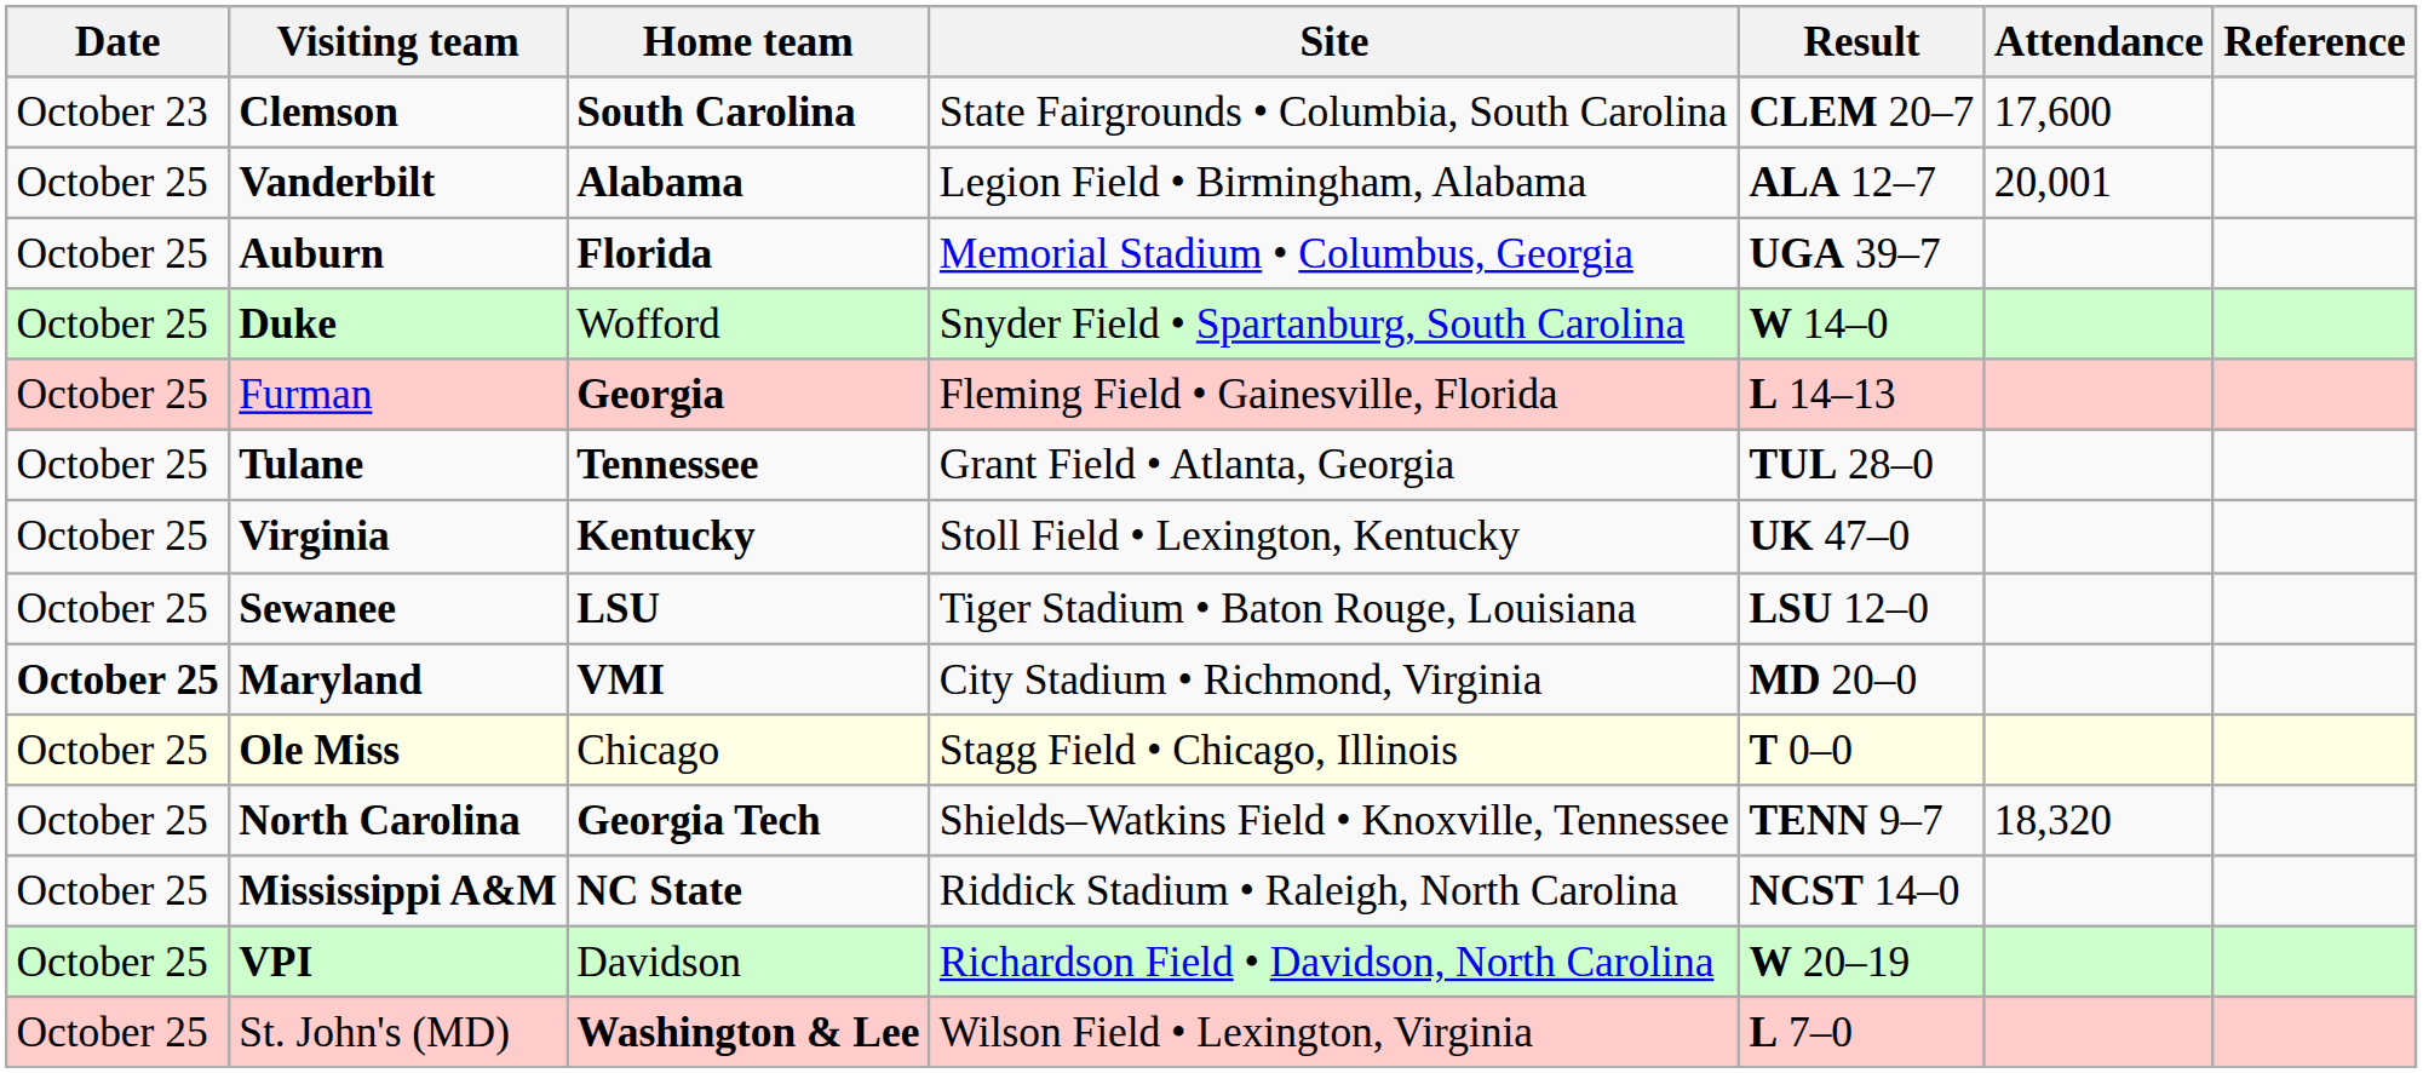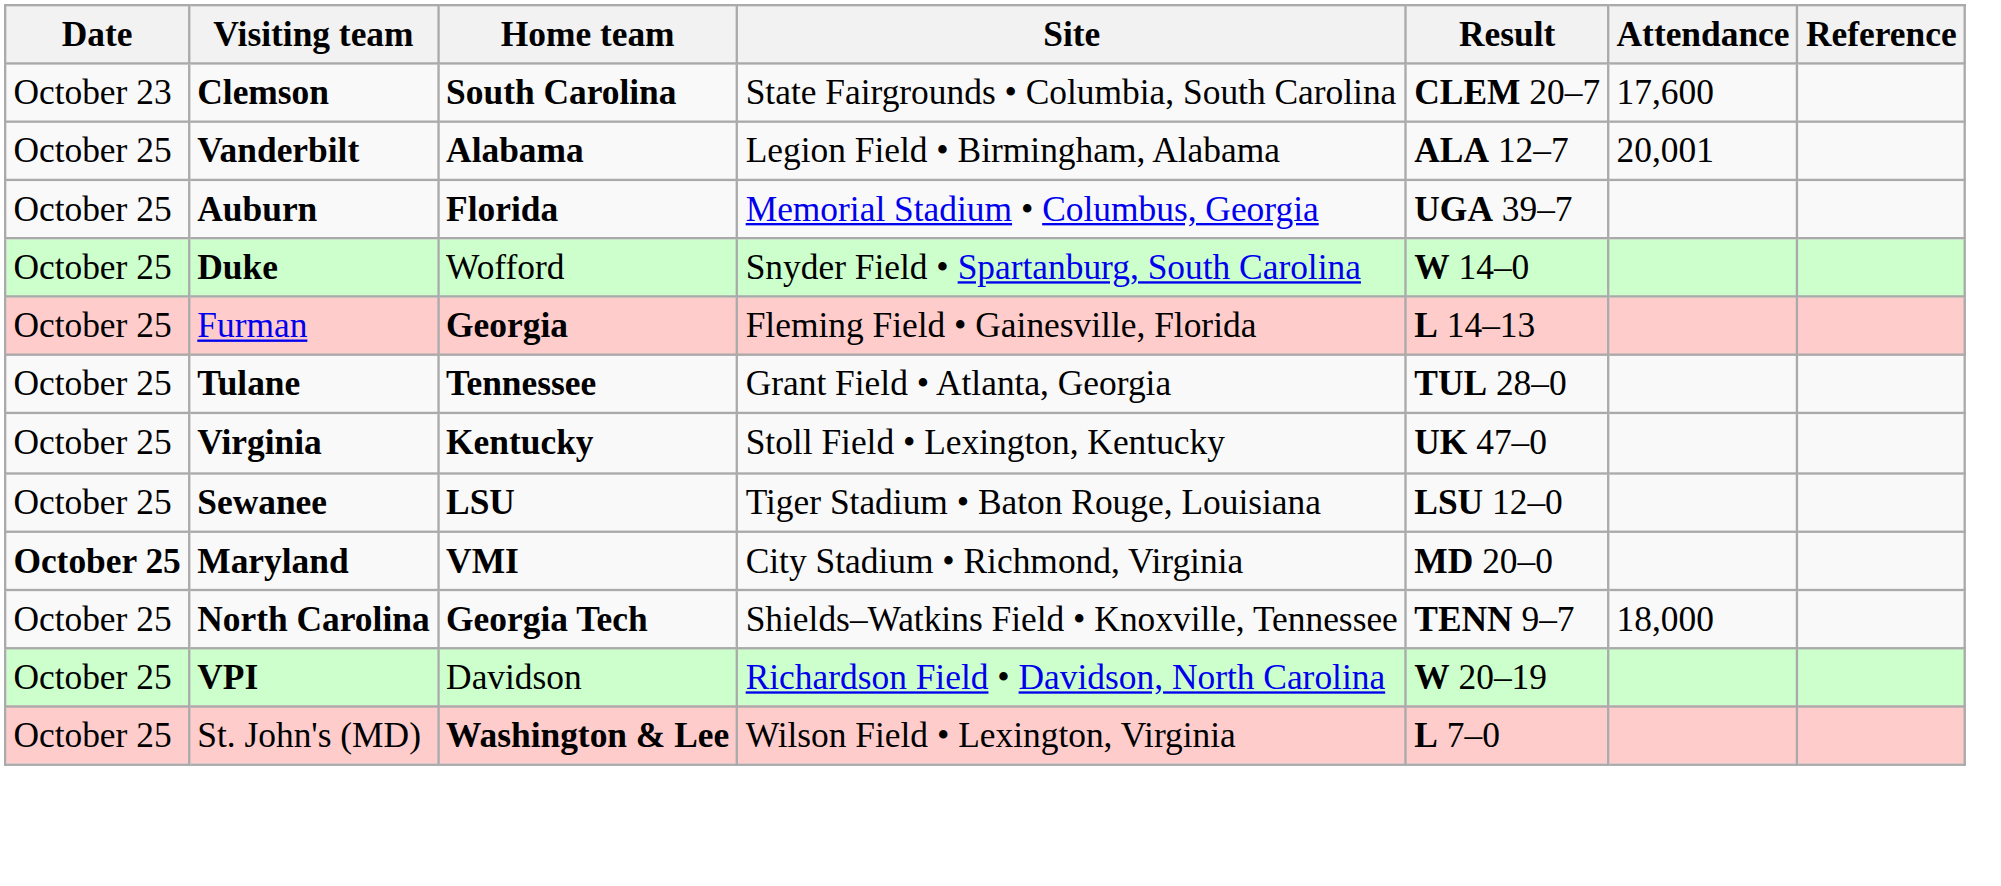 <table class="wikitable" style="font-size:95%;">
 <tr>
 <th>Date</th>
 <th>Visiting team</th>
 <th>Home team</th>
 <th>Site</th>
 <th>Result</th>
 <th>Attendance</th>
 <th class="unsortable">Reference</th>
 </tr>
 <tr bgcolor=>
 <td>October 23</td>
 <td><strong>Clemson</strong></td>
 <td><strong>South Carolina</strong></td>
 <td>State Fairgrounds • Columbia, South Carolina</td>
 <td><strong>CLEM</strong> 20–7</td>
 <td>17,600</td>
 <td></td>
 </tr>
 <tr bgcolor=>
 <td>October 25</td>
 <td><strong>Vanderbilt</strong></td>
 <td><strong>Alabama</strong></td>
 <td>Legion Field • Birmingham, Alabama</td>
 <td><strong>ALA</strong> 12–7</td>
 <td>20,001</td>
 <td></td>
 </tr>
 <tr bgcolor=>
 <td>October 25</td>
 <td><strong>Auburn</strong></td>
 <td><strong>Florida</strong></td>
 <td><a href='#'>Memorial Stadium</a> • <a href='#'>Columbus, Georgia</a></td>
 <td><strong>UGA</strong> 39–7</td>
 <td></td>
 <td></td>
 </tr>
 <tr bgcolor=ccffcc>
 <td>October 25</td>
 <td><strong>Duke</strong></td>
 <td>Wofford</td>
 <td>Snyder Field • <a href='#'>Spartanburg, South Carolina</a></td>
 <td><strong>W</strong> 14–0</td>
 <td></td>
 <td></td>
 </tr>
 <tr bgcolor=ffcccc>
 <td>October 25</td>
 <td><a href='#'>Furman</a></td>
 <td><strong>Georgia</strong></td>
 <td>Fleming Field • Gainesville, Florida</td>
 <td><strong>L</strong> 14–13</td>
 <td></td>
 <td></td>
 </tr>
 <tr bgcolor=>
 <td>October 25</td>
 <td><strong>Tulane</strong></td>
 <td><strong>Tennessee</strong></td>
 <td>Grant Field • Atlanta, Georgia</td>
 <td><strong>TUL</strong> 28–0</td>
 <td></td>
 <td></td>
 </tr>
 <tr bgcolor=>
 <td>October 25</td>
 <td><strong>Virginia</strong></td>
 <td><strong>Kentucky</strong></td>
 <td>Stoll Field • Lexington, Kentucky</td>
 <td><strong>UK</strong> 47–0</td>
 <td></td>
 <td></td>
 </tr>
 <tr bgcolor=>
 <td>October 25</td>
 <td><strong>Sewanee</strong></td>
 <td><strong>LSU</strong></td>
 <td>Tiger Stadium • Baton Rouge, Louisiana</td>
 <td><strong>LSU</strong> 12–0</td>
 <td></td>
 <td></td>
 </tr>
 <tr bgcolor=>
 <td><strong>October 25</strong></td>
 <td><strong>Maryland</strong></td>
 <td><strong>VMI</strong></td>
 <td>City Stadium • Richmond, Virginia</td>
 <td><strong>MD</strong> 20–0</td>
 <td></td>
 <td></td>
 </tr>
-<tr bgcolor=ffffe6>
-<td>October 25</td>
-<td><strong>Ole Miss</strong></td>
-<td>Chicago</td>
-<td>Stagg Field • Chicago, Illinois</td>
-<td><strong>T</strong> 0–0</td>
-<td></td>
-<td></td>
-</tr>
 <tr bgcolor=>
 <td>October 25</td>
 <td><strong>North Carolina</strong></td>
 <td><strong>Georgia Tech</strong></td>
 <td>Shields–Watkins Field • Knoxville, Tennessee</td>
 <td><strong>TENN</strong> 9–7</td>
-<td>18,320</td>
-<td></td>
-</tr>
-<tr bgcolor=>
-<td>October 25</td>
-<td><strong>Mississippi A&M</strong></td>
-<td><strong>NC State</strong></td>
-<td>Riddick Stadium • Raleigh, North Carolina</td>
-<td><strong>NCST</strong> 14–0</td>
-<td></td>
+<td>18,000</td>
 <td></td>
 </tr>
 <tr bgcolor=ccffcc>
 <td>October 25</td>
 <td><strong>VPI</strong></td>
 <td>Davidson</td>
 <td><a href='#'>Richardson Field</a> • <a href='#'>Davidson, North Carolina</a></td>
 <td><strong>W</strong> 20–19</td>
 <td></td>
 <td></td>
 </tr>
 <tr bgcolor=ffcccc>
 <td>October 25</td>
 <td>St. John's (MD)</td>
 <td><strong>Washington & Lee</strong></td>
 <td>Wilson Field • Lexington, Virginia</td>
 <td><strong>L</strong> 7–0</td>
 <td></td>
 <td></td>
 </tr>
 </table>
